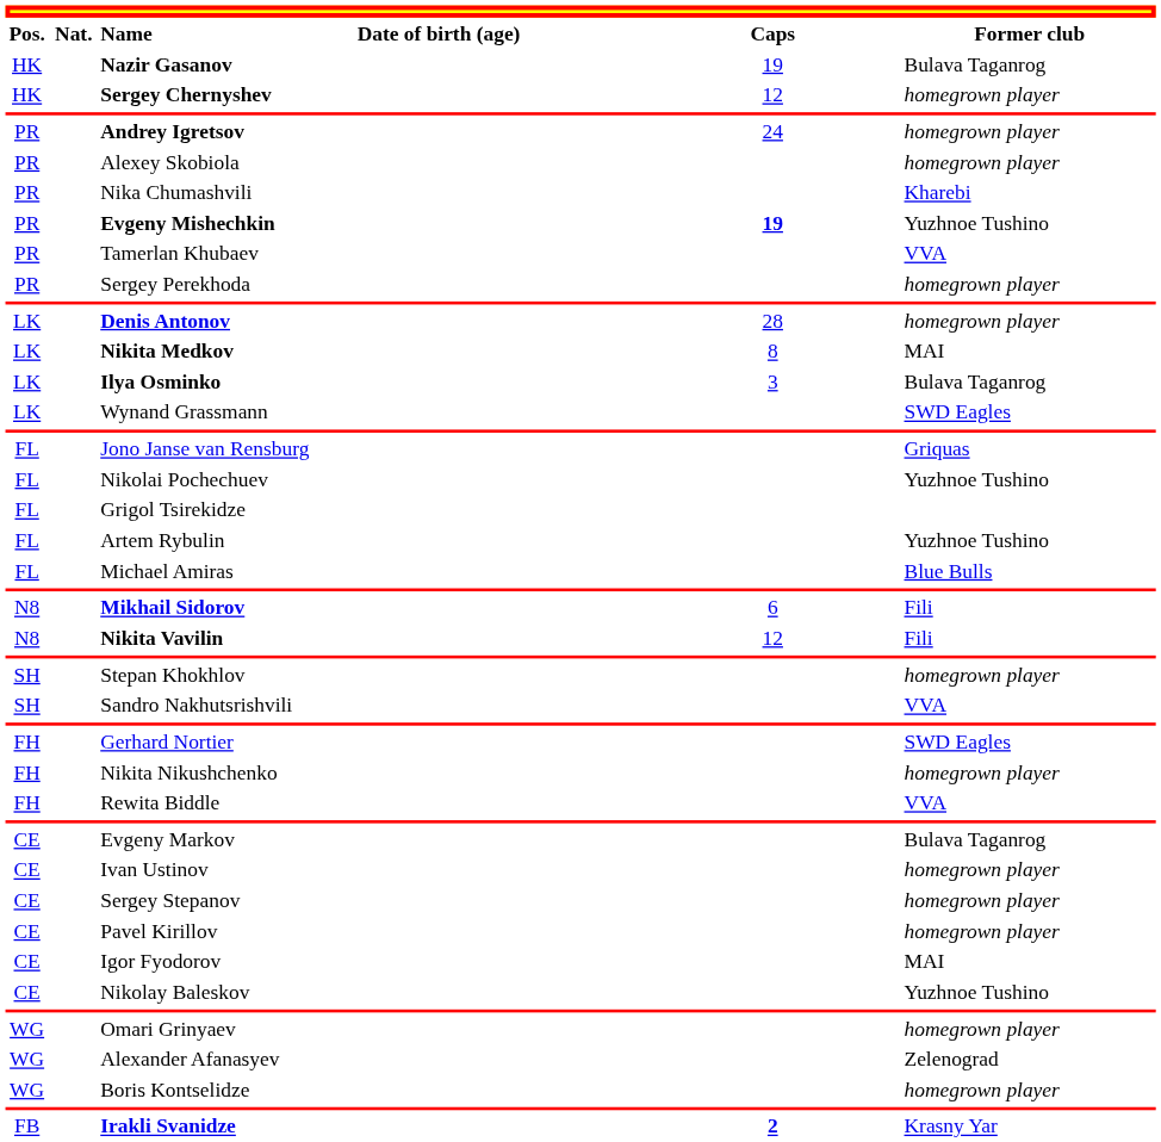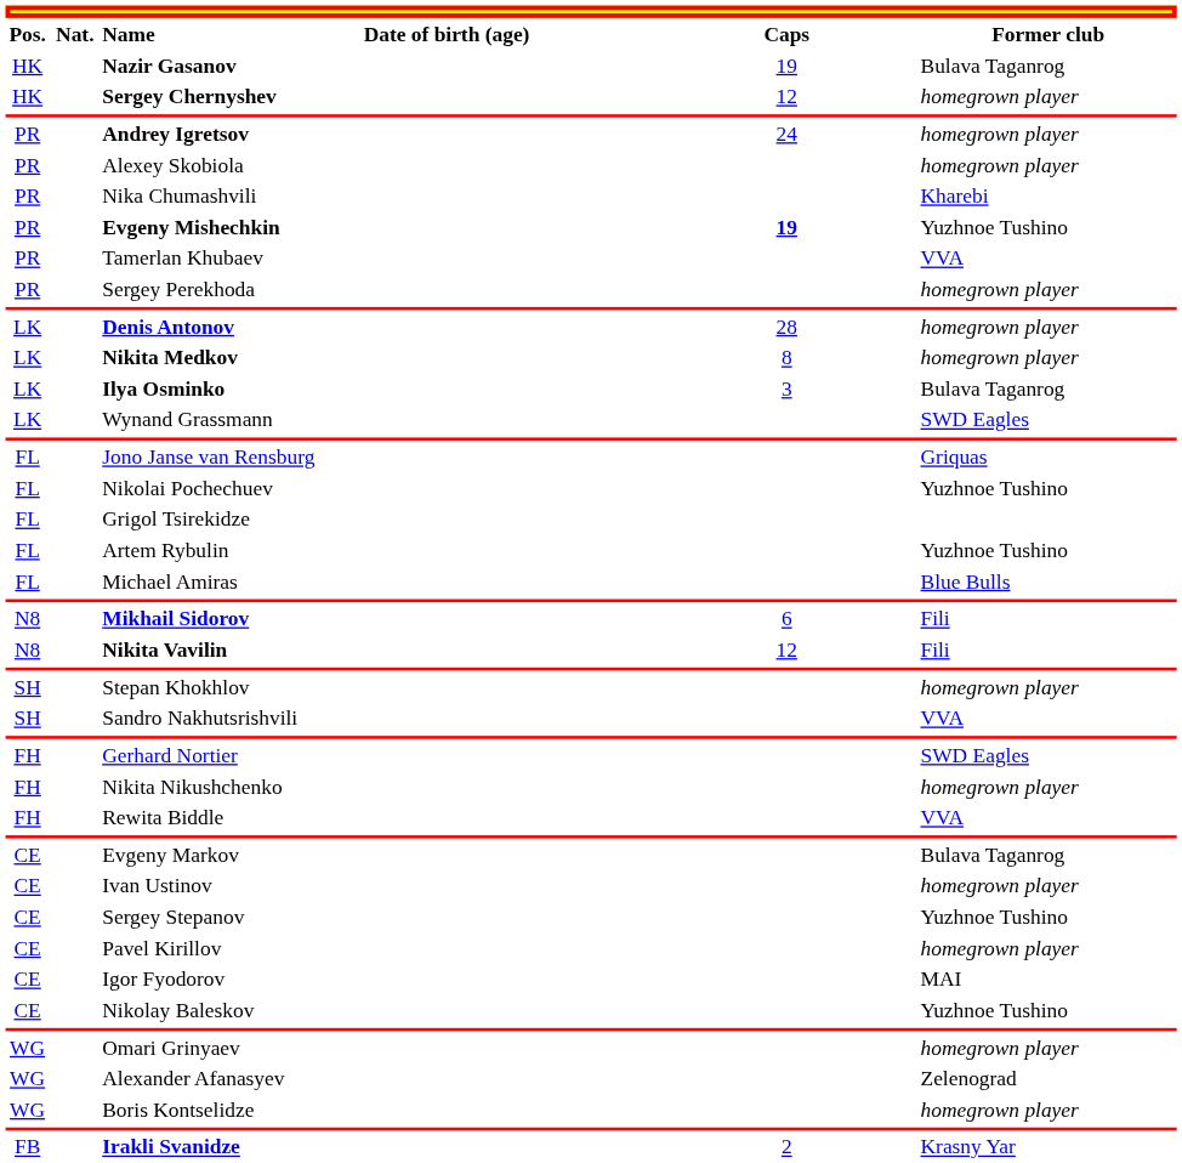 <table class="toccolours" style="font-size: 85%; width:60%;">
 <tr>
 <th colspan="100%" style="background:#ffff00; border:solid #ff0000;"></th>
 </tr>
 <tr>
 <th style="width:20px">Pos.</th>
 <th style="width:20px">Nat.</th>
 <th style="width:150px; text-align:left">Name</th>
 <th style="width:170px; text-align:left">Date of birth (age)</th>
 <th style="width:150px">Caps</th>
 <th style="width:150px">Former club</th>
 </tr>
 <tr>
 <td align=center><a href='#'>HK</a></td>
 <td align=center></td>
 <td align=left><strong>Nazir Gasanov</strong></td>
 <td align=left></td>
 <td align=center><a href='#'>19</a></td>
 <td align=left> Bulava Taganrog</td>
 </tr>
 <tr>
 <td align=center><a href='#'>HK</a></td>
 <td align=center></td>
 <td align=left><strong>Sergey Chernyshev</strong></td>
 <td align=left></td>
 <td align=center><a href='#'>12</a></td>
 <td align=left><em>homegrown player</em></td>
 </tr>
 <tr style="background:#ff0000;">
 <td colspan="7" style="text-align:left;"></td>
 </tr>
 <tr>
 <td align=center><a href='#'>PR</a></td>
 <td align=center></td>
 <td align=left><strong>Andrey Igretsov</strong></td>
 <td align=left></td>
 <td align=center><a href='#'>24</a></td>
 <td align=left><em>homegrown player</em></td>
 </tr>
 <tr>
 <td align=center><a href='#'>PR</a></td>
 <td align=center></td>
 <td align=left>Alexey Skobiola</td>
 <td align=left></td>
 <td align=center></td>
 <td align=left><em>homegrown player</em></td>
 </tr>
 <tr>
 <td align=center><a href='#'>PR</a></td>
 <td align=center></td>
 <td align=left>Nika Chumashvili</td>
 <td align=left></td>
 <td align=center></td>
 <td align=left> <a href='#'>Kharebi</a></td>
 </tr>
 <tr>
 <td align=center><a href='#'>PR</a></td>
 <td align=center></td>
 <td align=left><strong>Evgeny Mishechkin</strong></td>
 <td align=left></td>
 <td align=center><strong><a href='#'>19</a></strong></td>
 <td align=left> Yuzhnoe Tushino</td>
 </tr>
 <tr>
 <td align=center><a href='#'>PR</a></td>
 <td align=center></td>
 <td align=left>Tamerlan Khubaev</td>
 <td align=left></td>
 <td align=center></td>
 <td align=left> <a href='#'>VVA</a></td>
 </tr>
 <tr>
 <td align=center><a href='#'>PR</a></td>
 <td align=center></td>
 <td align=left>Sergey Perekhoda</td>
 <td align=left></td>
 <td align=center></td>
 <td align=left><em>homegrown player</em></td>
 </tr>
 <tr style="background:#ff0000;">
 <td colspan="7" style="text-align:left;"></td>
 </tr>
 <tr>
 <td align=center><a href='#'>LK</a></td>
 <td align=center></td>
 <td align=left><strong><a href='#'>Denis Antonov</a></strong></td>
 <td align=left></td>
 <td align=center><a href='#'>28</a></td>
 <td align=left><em>homegrown player</em></td>
 </tr>
 <tr>
 <td align=center><a href='#'>LK</a></td>
 <td align=center></td>
 <td align=left><strong>Nikita Medkov</strong></td>
 <td align=left></td>
 <td align=center><a href='#'>8</a></td>
-<td align=left> MAI</td>
+<td align=left><em>homegrown player</em></td>
 </tr>
 <tr>
 <td align=center><a href='#'>LK</a></td>
 <td align=center></td>
 <td align=left><strong>Ilya Osminko</strong></td>
 <td align=left></td>
 <td align=center><a href='#'>3</a></td>
 <td align=left> Bulava Taganrog</td>
 </tr>
 <tr>
 <td align=center><a href='#'>LK</a></td>
 <td align=center></td>
 <td align=left>Wynand Grassmann</td>
 <td align=left></td>
 <td align=center></td>
 <td align=left> <a href='#'>SWD Eagles</a></td>
 </tr>
 <tr style="background:#ff0000;">
 <td colspan="7" style="text-align:left;"></td>
 </tr>
 <tr>
 <td align=center><a href='#'>FL</a></td>
 <td align=center></td>
 <td align=left><a href='#'>Jono Janse van Rensburg</a></td>
 <td align=left></td>
 <td align=center></td>
 <td align=left> <a href='#'>Griquas</a></td>
 </tr>
 <tr>
 <td align=center><a href='#'>FL</a></td>
 <td align=center></td>
 <td align=left>Nikolai Pochechuev</td>
 <td align=left></td>
 <td align=center></td>
 <td align=left> Yuzhnoe Tushino</td>
 </tr>
 <tr>
 <td align=center><a href='#'>FL</a></td>
 <td align=center></td>
 <td align=left>Grigol Tsirekidze</td>
 <td align=left></td>
 <td align=center></td>
 <td align=left></td>
 </tr>
 <tr>
 <td align=center><a href='#'>FL</a></td>
 <td align=center></td>
 <td align=left>Artem Rybulin</td>
 <td align=left></td>
 <td align=center></td>
 <td align=left> Yuzhnoe Tushino</td>
 </tr>
 <tr>
 <td align=center><a href='#'>FL</a></td>
 <td align=center></td>
 <td align=left>Michael Amiras</td>
 <td align=left></td>
 <td align=center></td>
 <td align=left> <a href='#'>Blue Bulls</a></td>
 </tr>
 <tr style="background:#ff0000;">
 <td colspan="7" style="text-align:left;"></td>
 </tr>
 <tr>
 <td align=center><a href='#'>N8</a></td>
 <td align=center></td>
 <td align=left><strong><a href='#'>Mikhail Sidorov</a></strong></td>
 <td align=left></td>
 <td align=center><a href='#'>6</a></td>
 <td align=left> <a href='#'>Fili</a></td>
 </tr>
 <tr>
 <td align=center><a href='#'>N8</a></td>
 <td align=center></td>
 <td align=left><strong>Nikita Vavilin</strong></td>
 <td align=left></td>
 <td align=center><a href='#'>12</a></td>
 <td align=left> <a href='#'>Fili</a></td>
 </tr>
 <tr style="background:#ff0000;">
 <td colspan="7" style="text-align:left;"></td>
 </tr>
 <tr>
 <td align=center><a href='#'>SH</a></td>
 <td align=center></td>
 <td align=left>Stepan Khokhlov</td>
 <td align=left></td>
 <td align=center></td>
 <td align=left><em>homegrown player</em></td>
 </tr>
 <tr>
 <td align=center><a href='#'>SH</a></td>
 <td align=center></td>
 <td align=left>Sandro Nakhutsrishvili</td>
 <td align=left></td>
 <td align=center></td>
 <td align=left> <a href='#'>VVA</a></td>
 </tr>
 <tr style="background:#ff0000;">
 <td colspan="7" style="text-align:left;"></td>
 </tr>
 <tr>
 <td align=center><a href='#'>FH</a></td>
 <td align=center></td>
 <td align=left><a href='#'>Gerhard Nortier</a></td>
 <td align=left></td>
 <td align=center></td>
 <td align=left> <a href='#'>SWD Eagles</a></td>
 </tr>
 <tr>
 <td align=center><a href='#'>FH</a></td>
 <td align=center></td>
 <td align=left>Nikita Nikushchenko</td>
 <td align=left></td>
 <td align=center></td>
 <td align=left><em>homegrown player</em></td>
 </tr>
 <tr>
 <td align=center><a href='#'>FH</a></td>
 <td align=center></td>
 <td align=left>Rewita Biddle</td>
 <td align=left></td>
 <td align=center></td>
 <td align=left> <a href='#'>VVA</a></td>
 </tr>
 <tr style="background:#ff0000;">
 <td colspan="7" style="text-align:left;"></td>
 </tr>
 <tr>
 <td align=center><a href='#'>CE</a></td>
 <td align=center></td>
 <td align=left>Evgeny Markov</td>
 <td align=left></td>
 <td align=center></td>
 <td align=left> Bulava Taganrog</td>
 </tr>
 <tr>
 <td align=center><a href='#'>CE</a></td>
 <td align=center></td>
 <td align=left>Ivan Ustinov</td>
 <td align=left></td>
 <td align=center></td>
 <td align=left><em>homegrown player</em></td>
 </tr>
 <tr>
 <td align=center><a href='#'>CE</a></td>
 <td align=center></td>
 <td align=left>Sergey Stepanov</td>
 <td align=left></td>
 <td align=center></td>
-<td align=left><em>homegrown player</em></td>
+<td align=left> Yuzhnoe Tushino</td>
 </tr>
 <tr>
 <td align=center><a href='#'>CE</a></td>
 <td align=center></td>
 <td align=left>Pavel Kirillov</td>
 <td align=left></td>
 <td align=center></td>
 <td align=left><em>homegrown player</em></td>
 </tr>
 <tr>
 <td align=center><a href='#'>CE</a></td>
 <td align=center></td>
 <td align=left>Igor Fyodorov</td>
 <td align=left></td>
 <td align=center></td>
 <td align=left> MAI</td>
 </tr>
 <tr>
 <td align=center><a href='#'>CE</a></td>
 <td align=center></td>
 <td align=left>Nikolay Baleskov</td>
 <td align=left></td>
 <td align=center></td>
 <td align=left> Yuzhnoe Tushino</td>
 </tr>
 <tr style="background:#ff0000;">
 <td colspan="7" style="text-align:left;"></td>
 </tr>
 <tr>
 <td align=center><a href='#'>WG</a></td>
 <td align=center></td>
 <td align=left>Omari Grinyaev</td>
 <td align=left></td>
 <td align=center></td>
 <td align=left><em>homegrown player</em></td>
 </tr>
 <tr>
 <td align=center><a href='#'>WG</a></td>
 <td align=center></td>
 <td align=left>Alexander Afanasyev</td>
 <td align=left></td>
 <td align=center></td>
 <td align=left> Zelenograd</td>
 </tr>
 <tr>
 <td align=center><a href='#'>WG</a></td>
 <td align=center></td>
 <td align=left>Boris Kontselidze</td>
 <td align=left></td>
 <td align=center></td>
 <td align=left><em>homegrown player</em></td>
 </tr>
 <tr style="background:#ff0000;">
 <td colspan="7" style="text-align:left;"></td>
 </tr>
 <tr>
 <td align=center><a href='#'>FB</a></td>
 <td align=center></td>
 <td align=left><strong><a href='#'>Irakli Svanidze</a></strong></td>
 <td align=left></td>
-<td align=center><strong><a href='#'>2</a></strong></td>
+<td align=center><a href='#'>2</a></td>
 <td align=left> <a href='#'>Krasny Yar</a></td>
 </tr>
 </table>
